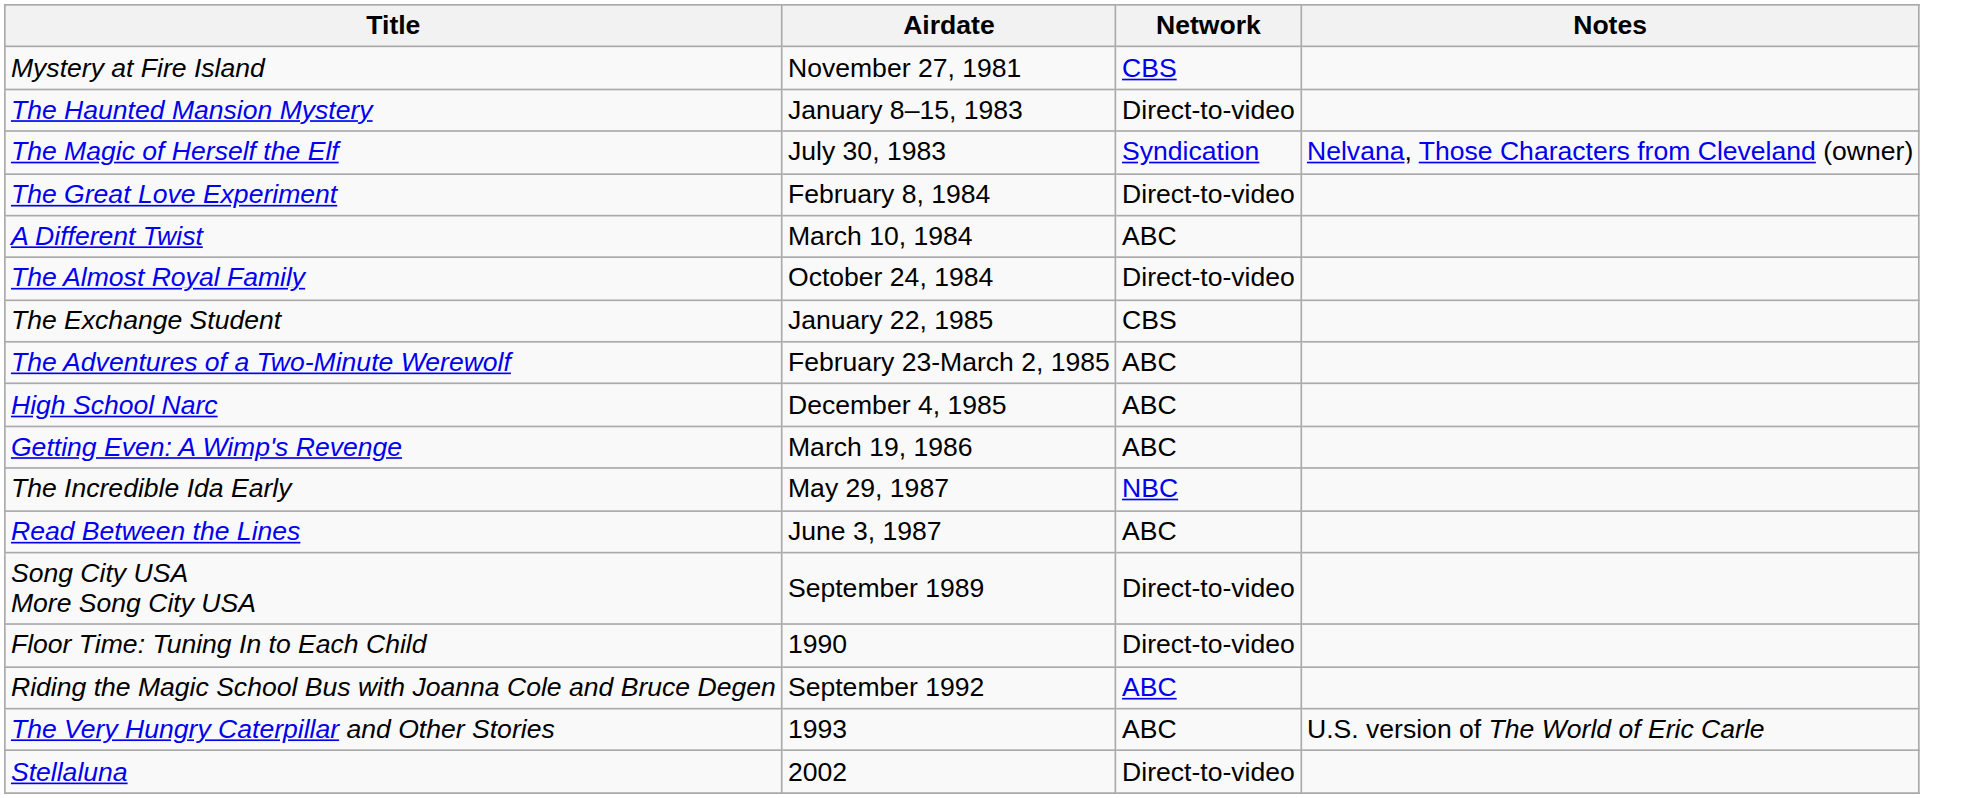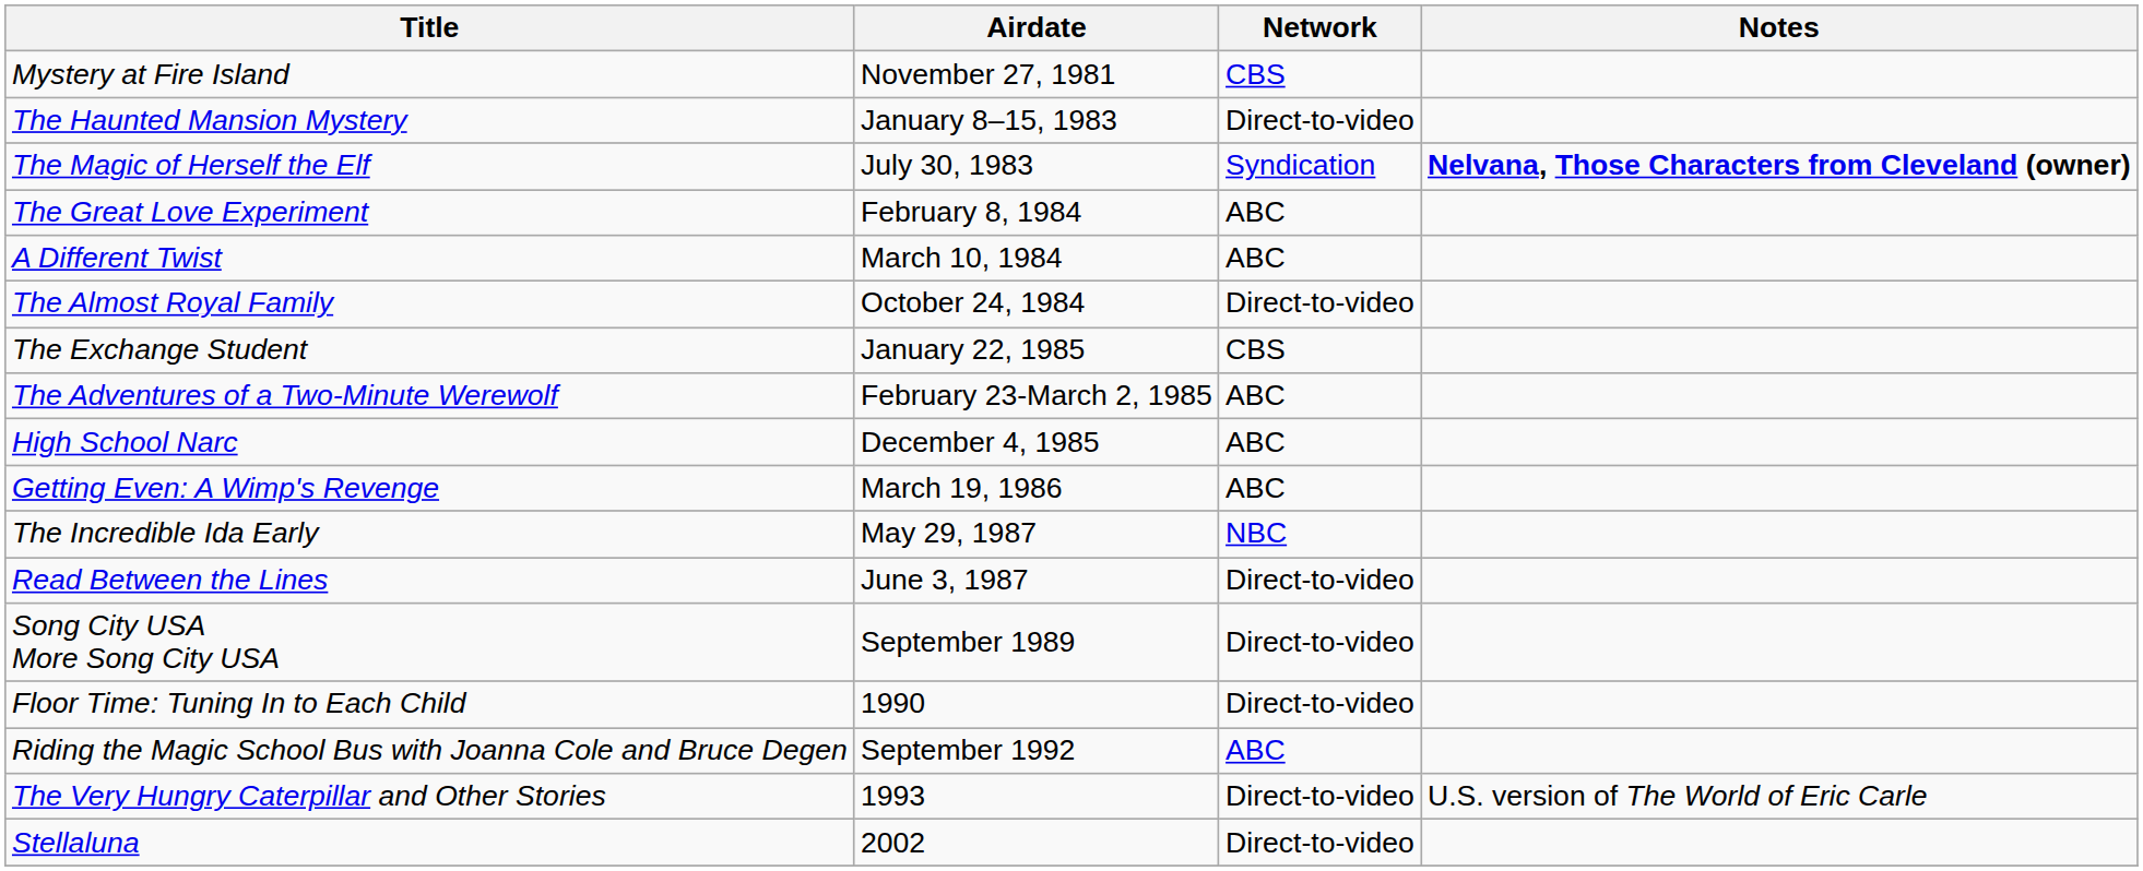 <table class="wikitable sortable">
 <tr>
 <th>Title</th>
 <th>Airdate</th>
 <th>Network</th>
 <th>Notes</th>
 </tr>
 <tr>
 <td><em>Mystery at Fire Island</em></td>
 <td>November 27, 1981</td>
 <td><a href='#'>CBS</a></td>
 <td></td>
 </tr>
 <tr>
 <td><em><a href='#'>The Haunted Mansion Mystery</a></em></td>
 <td>January 8–15, 1983</td>
 <td>Direct-to-video</td>
 <td></td>
 </tr>
 <tr>
 <td><em><a href='#'>The Magic of Herself the Elf</a></em></td>
 <td>July 30, 1983</td>
 <td><a href='#'>Syndication</a></td>
-<td><a href='#'>Nelvana</a>, <a href='#'>Those Characters from Cleveland</a> (owner)</td>
+<td><strong><a href='#'>Nelvana</a>, <a href='#'>Those Characters from Cleveland</a> (owner)</strong></td>
 </tr>
 <tr>
 <td><em><a href='#'>The Great Love Experiment</a></em></td>
 <td>February 8, 1984</td>
-<td>Direct-to-video</td>
+<td>ABC</td>
 <td></td>
 </tr>
 <tr>
 <td><em><a href='#'>A Different Twist</a></em></td>
 <td>March 10, 1984</td>
 <td>ABC</td>
 <td></td>
 </tr>
 <tr>
 <td><em><a href='#'>The Almost Royal Family</a></em></td>
 <td>October 24, 1984</td>
 <td>Direct-to-video</td>
 <td></td>
 </tr>
 <tr>
 <td><em>The Exchange Student</em></td>
 <td>January 22, 1985</td>
 <td>CBS</td>
 <td></td>
 </tr>
 <tr>
 <td><em><a href='#'>The Adventures of a Two-Minute Werewolf</a></em></td>
 <td>February 23-March 2, 1985</td>
 <td>ABC</td>
 <td></td>
 </tr>
 <tr>
 <td><em><a href='#'>High School Narc</a></em></td>
 <td>December 4, 1985</td>
 <td>ABC</td>
 <td></td>
 </tr>
 <tr>
 <td><em><a href='#'>Getting Even: A Wimp's Revenge</a></em></td>
 <td>March 19, 1986</td>
 <td>ABC</td>
 <td></td>
 </tr>
 <tr>
 <td><em>The Incredible Ida Early</em></td>
 <td>May 29, 1987</td>
 <td><a href='#'>NBC</a></td>
 <td></td>
 </tr>
 <tr>
 <td><em><a href='#'>Read Between the Lines</a></em></td>
 <td>June 3, 1987</td>
-<td>ABC</td>
+<td>Direct-to-video</td>
 <td></td>
 </tr>
 <tr>
 <td><em>Song City USA</em><br><em>More Song City USA</em></td>
 <td>September 1989</td>
 <td>Direct-to-video</td>
 <td></td>
 </tr>
 <tr>
 <td><em>Floor Time: Tuning In to Each Child</em></td>
 <td>1990</td>
 <td>Direct-to-video</td>
 <td></td>
 </tr>
 <tr>
 <td><em>Riding the Magic School Bus with Joanna Cole and Bruce Degen</em></td>
 <td>September 1992</td>
 <td><a href='#'>ABC</a></td>
 <td></td>
 </tr>
 <tr>
 <td><em><a href='#'>The Very Hungry Caterpillar</a> and Other Stories</em></td>
 <td>1993</td>
-<td>ABC</td>
+<td>Direct-to-video</td>
 <td>U.S. version of <em>The World of Eric Carle</em></td>
 </tr>
 <tr>
 <td><em><a href='#'>Stellaluna</a></em></td>
 <td>2002</td>
 <td>Direct-to-video</td>
 <td></td>
 </tr>
 <tr>
 </tr>
 </table>
